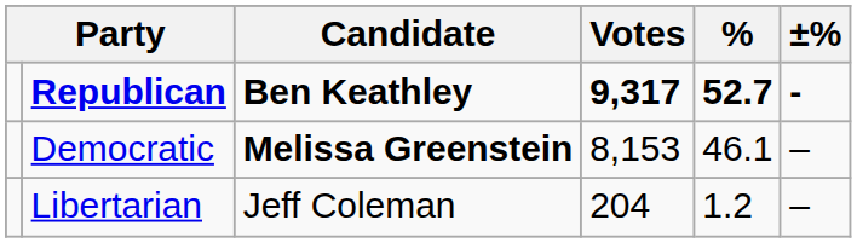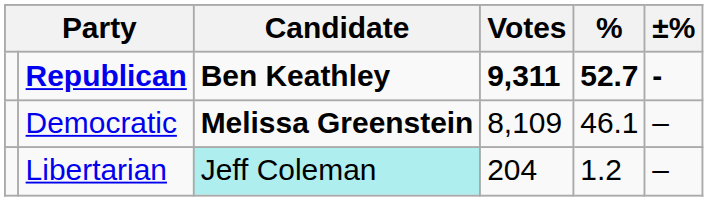 <table class="wikitable">
 <tr>
 <th colspan="2">Party</th>
 <th>Candidate</th>
 <th>Votes</th>
 <th>%</th>
 <th>±%</th>
 </tr>
 <tr>
 <td></td>
 <td><strong><a href='#'>Republican</a></strong></td>
 <td><strong>Ben Keathley</strong></td>
-<td><strong>9,317</strong></td>
+<td><strong>9,311</strong></td>
 <td><strong>52.7</strong></td>
 <td><strong>-</strong></td>
 </tr>
 <tr>
 <td></td>
 <td><a href='#'>Democratic</a></td>
 <td><strong>Melissa Greenstein</strong></td>
-<td>8,153</td>
+<td>8,109</td>
 <td>46.1</td>
 <td>–</td>
 </tr>
 <tr>
 <td></td>
 <td><a href='#'>Libertarian</a></td>
-<td>Jeff Coleman</td>
+<td style="background: paleturquoise;">Jeff Coleman</td>
 <td>204</td>
 <td>1.2</td>
 <td>–</td>
 </tr>
 </table>
